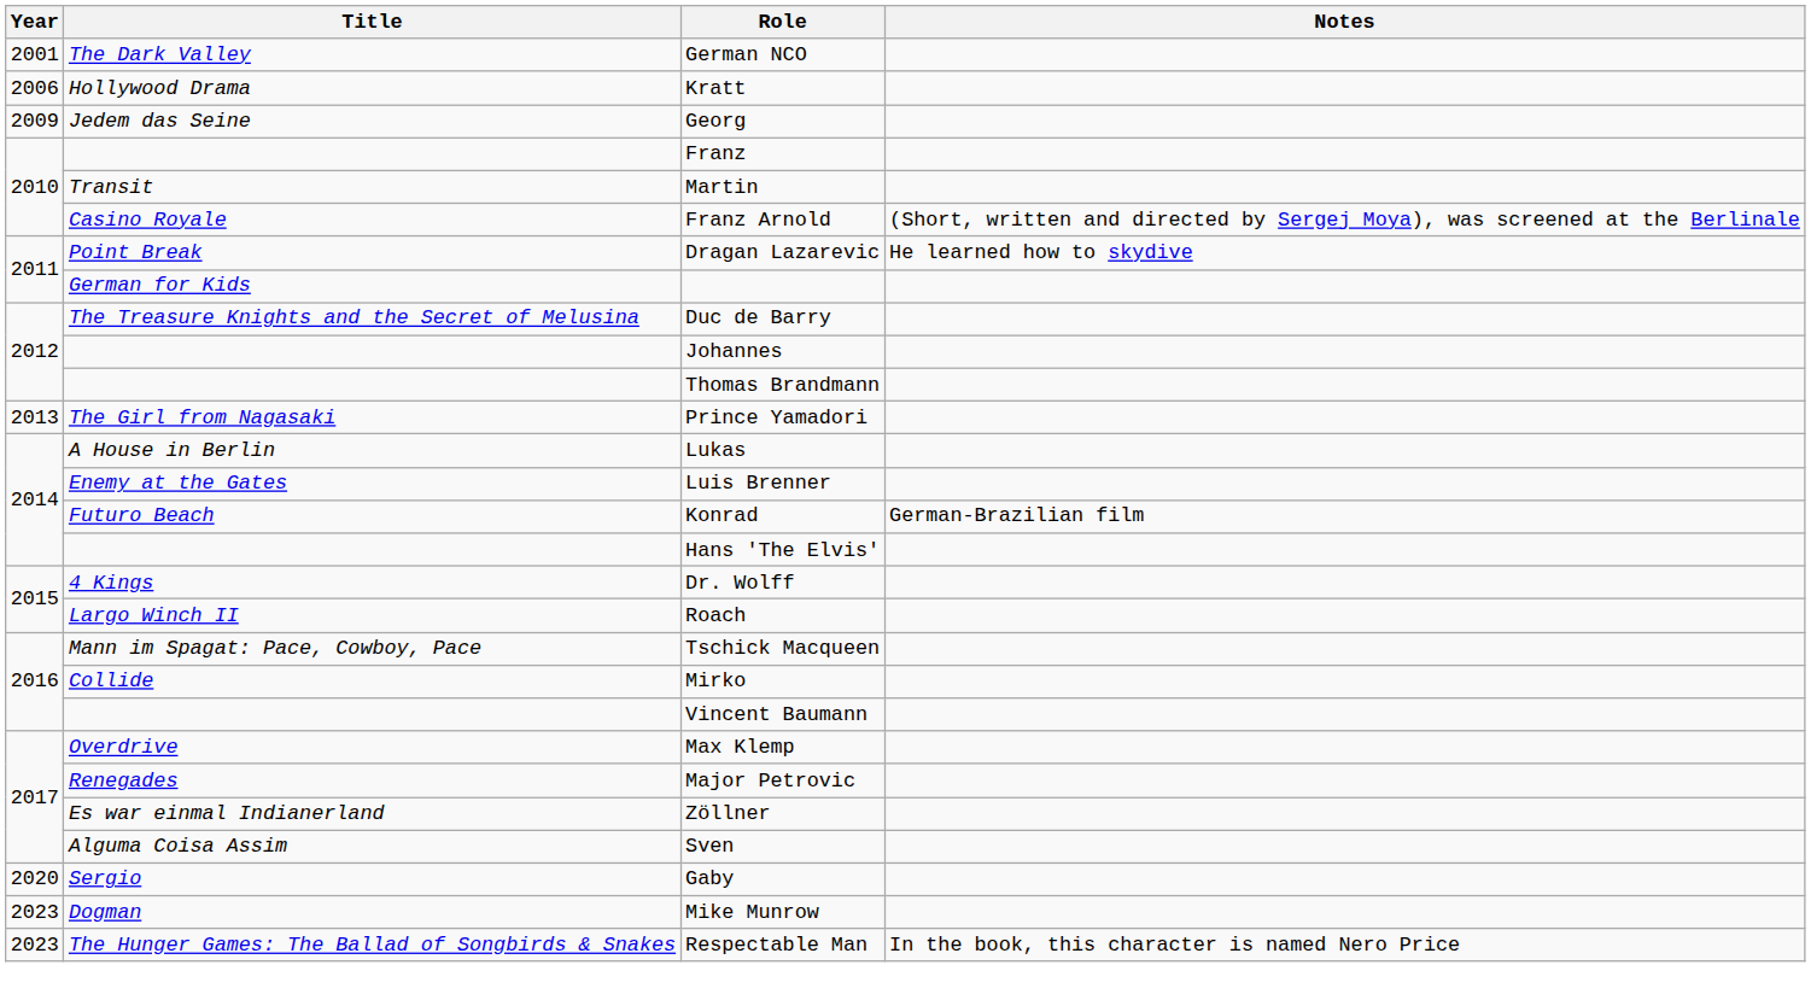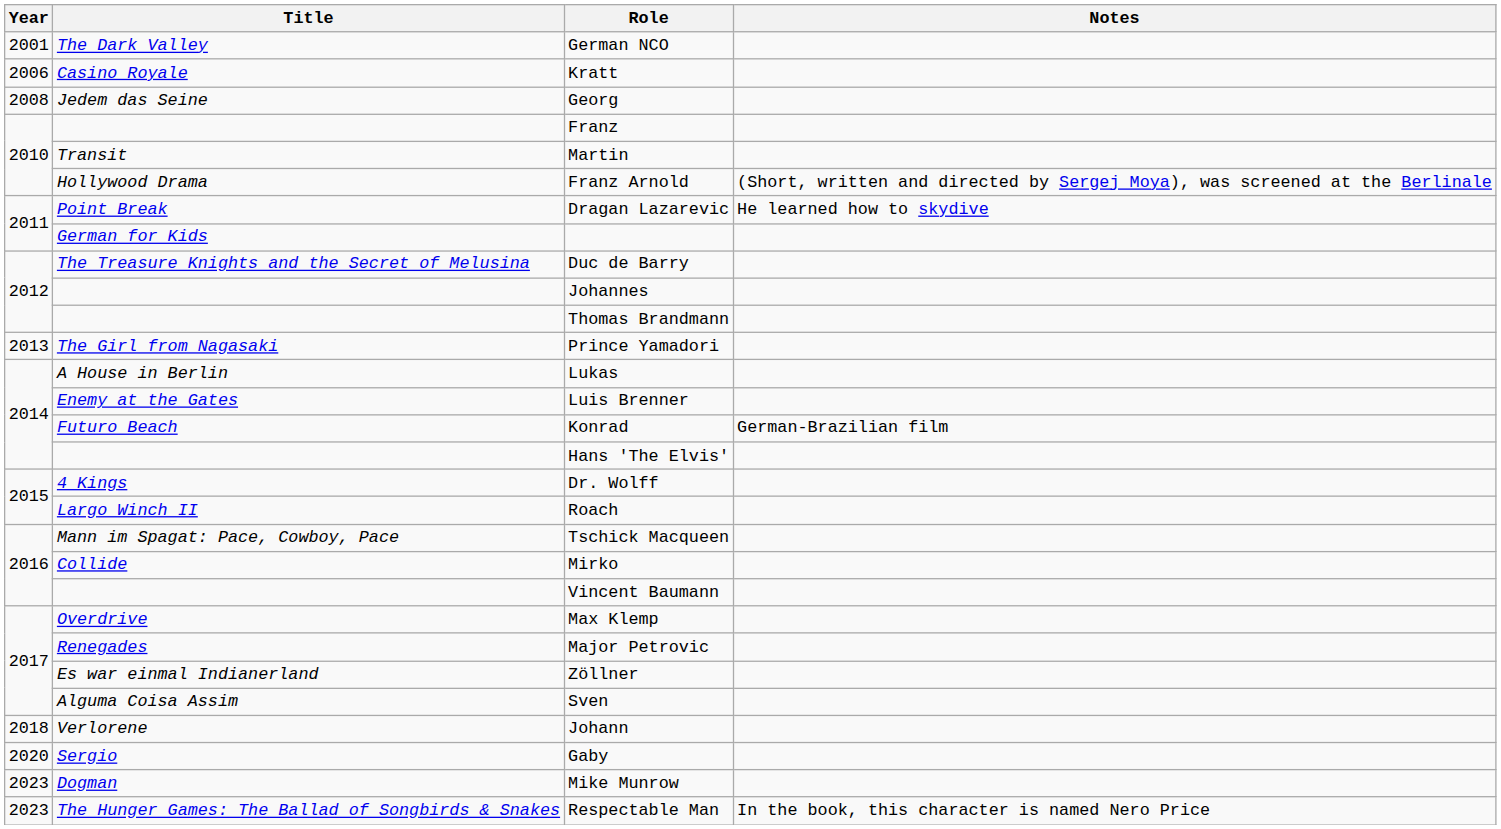 <table class="wikitable sortable">
 <tr>
 <th>Year</th>
 <th>Title</th>
 <th>Role</th>
 <th class="unsortable">Notes</th>
 </tr>
 <tr>
 <td>2001</td>
 <td><em><a href='#'>The Dark Valley</a></em></td>
 <td>German NCO</td>
 <td></td>
 </tr>
 <tr>
 <td>2006</td>
-<td><em>Hollywood Drama</em></td>
+<td><em><a href='#'>Casino Royale</a></em></td>
 <td>Kratt</td>
 <td></td>
 </tr>
 <tr>
-<td>2009</td>
+<td>2008</td>
 <td><em>Jedem das Seine</em></td>
 <td>Georg</td>
 <td></td>
 </tr>
 <tr>
 <td rowspan=3>2010</td>
 <td><em></em></td>
 <td>Franz</td>
 <td></td>
 </tr>
 <tr>
 <td><em>Transit</em></td>
 <td>Martin</td>
 <td></td>
 </tr>
 <tr>
-<td><em><a href='#'>Casino Royale</a></em></td>
+<td><em>Hollywood Drama</em></td>
 <td>Franz Arnold</td>
 <td>(Short, written and directed by <a href='#'>Sergej Moya</a>), was screened at the <a href='#'>Berlinale</a></td>
 </tr>
 <tr>
 <td rowspan=2>2011</td>
 <td><em><a href='#'>Point Break</a></em></td>
 <td>Dragan Lazarevic</td>
 <td>He learned how to <a href='#'>skydive</a></td>
 </tr>
 <tr>
 <td><em><a href='#'>German for Kids</a></em></td>
 <td></td>
 <td></td>
 </tr>
 <tr>
 <td rowspan=3>2012</td>
 <td><em><a href='#'>The Treasure Knights and the Secret of Melusina</a></em></td>
 <td>Duc de Barry</td>
 <td></td>
 </tr>
 <tr>
 <td><em></em></td>
 <td>Johannes</td>
 <td></td>
 </tr>
 <tr>
 <td><em></em></td>
 <td>Thomas Brandmann</td>
 <td></td>
 </tr>
 <tr>
 <td>2013</td>
 <td><em><a href='#'>The Girl from Nagasaki</a></em></td>
 <td>Prince Yamadori</td>
 <td></td>
 </tr>
 <tr>
 <td rowspan=4>2014</td>
 <td><em>A House in Berlin</em></td>
 <td>Lukas</td>
 <td></td>
 </tr>
 <tr>
 <td><em><a href='#'>Enemy at the Gates</a></em></td>
 <td>Luis Brenner</td>
 <td></td>
 </tr>
 <tr>
 <td><em><a href='#'>Futuro Beach</a></em></td>
 <td>Konrad</td>
 <td>German-Brazilian film</td>
 </tr>
 <tr>
 <td><em></em></td>
 <td>Hans 'The Elvis'</td>
 <td></td>
 </tr>
 <tr>
 <td rowspan=2>2015</td>
 <td><em><a href='#'>4 Kings</a></em></td>
 <td>Dr. Wolff</td>
 <td></td>
 </tr>
 <tr>
 <td><em><a href='#'>Largo Winch II</a></em></td>
 <td>Roach</td>
 <td></td>
 </tr>
 <tr>
 <td rowspan=3>2016</td>
 <td><em>Mann im Spagat: Pace, Cowboy, Pace</em></td>
 <td>Tschick Macqueen</td>
 <td></td>
 </tr>
 <tr>
 <td><em><a href='#'>Collide</a></em></td>
 <td>Mirko</td>
 <td></td>
 </tr>
 <tr>
 <td><em></em></td>
 <td>Vincent Baumann</td>
 <td></td>
 </tr>
 <tr>
 <td rowspan=4>2017</td>
 <td><em><a href='#'>Overdrive</a></em></td>
 <td>Max Klemp</td>
 <td></td>
 </tr>
 <tr>
 <td><em><a href='#'>Renegades</a></em></td>
 <td>Major Petrovic</td>
 <td></td>
 </tr>
 <tr>
 <td><em>Es war einmal Indianerland</em></td>
 <td>Zöllner</td>
 <td></td>
 </tr>
 <tr>
 <td><em>Alguma Coisa Assim</em></td>
 <td>Sven</td>
 <td></td>
 </tr>
 <tr>
+<td>2018</td>
+<td><em>Verlorene</em></td>
+<td>Johann</td>
+<td></td>
+</tr>
+<tr>
 <td>2020</td>
 <td><em><a href='#'>Sergio</a></em></td>
 <td>Gaby</td>
 <td></td>
 </tr>
 <tr>
 <td>2023</td>
 <td><a href='#'><em>Dogman</em></a></td>
 <td>Mike Munrow</td>
 <td></td>
 </tr>
 <tr>
 <td>2023</td>
 <td><em><a href='#'>The Hunger Games: The Ballad of Songbirds & Snakes</a></em></td>
 <td>Respectable Man</td>
 <td>In the book, this character is named Nero Price</td>
 </tr>
 </table>
